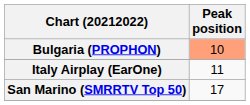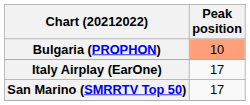 <table class="wikitable plainrowheaders sortable" style="text-align:center;">
 <tr>
 <th>Chart (20212022)</th>
 <th>Peak<br>position</th>
 </tr>
 <tr>
 <th scope="row">Bulgaria (<a href='#'>PROPHON</a>)</th>
 <td style="background: lightsalmon;">10</td>
 </tr>
 <tr>
 </tr>
 <tr>
 <th scope="row">Italy Airplay (EarOne)</th>
-<td>11</td>
+<td>17</td>
 </tr>
 <tr>
 <th scope="row">San Marino (<a href='#'>SMRRTV Top 50</a>)</th>
 <td>17</td>
 </tr>
 <tr>
 </tr>
 </table>
